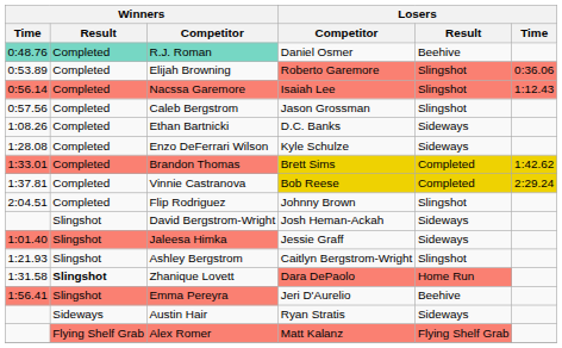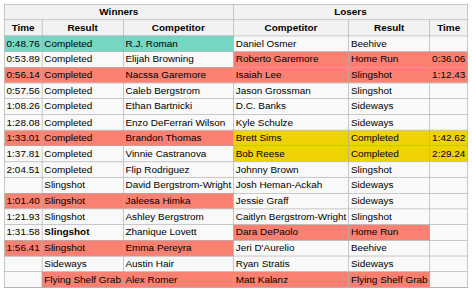 <table class="wikitable sortable mw-collapsible">
 <tr>
 <th Colspan="3">Winners</th>
 <th Colspan="3">Losers</th>
 </tr>
 <tr>
 <th>Time</th>
 <th>Result</th>
 <th>Competitor</th>
 <th>Competitor</th>
 <th>Result</th>
 <th>Time</th>
 </tr>
 <tr>
 <td style="background-color:#76D7C4">0:48.76</td>
 <td style="background-color:#76D7C4">Completed</td>
 <td style="background-color:#76D7C4">R.J. Roman</td>
 <td>Daniel Osmer</td>
 <td>Beehive</td>
 <td></td>
 </tr>
 <tr>
 <td>0:53.89</td>
 <td>Completed</td>
 <td>Elijah Browning</td>
 <td style="background-color:#FA8072">Roberto Garemore</td>
-<td style="background-color:#FA8072">Slingshot</td>
+<td style="background-color:#FA8072">Home Run</td>
 <td style="background-color:#FA8072">0:36.06</td>
 </tr>
 <tr>
 <td style="background-color:#FA8072">0:56.14</td>
 <td style="background-color:#FA8072">Completed</td>
 <td style="background-color:#FA8072">Nacssa Garemore</td>
 <td style="background-color:#FA8072">Isaiah Lee</td>
 <td style="background-color:#FA8072">Slingshot</td>
 <td style="background-color:#FA8072">1:12.43</td>
 </tr>
 <tr>
 <td>0:57.56</td>
 <td>Completed</td>
 <td>Caleb Bergstrom</td>
 <td>Jason Grossman</td>
 <td>Slingshot</td>
 <td></td>
 </tr>
 <tr>
 <td>1:08.26</td>
 <td>Completed</td>
 <td>Ethan Bartnicki</td>
 <td>D.C. Banks</td>
 <td>Sideways</td>
 <td></td>
 </tr>
 <tr>
 <td>1:28.08</td>
 <td>Completed</td>
 <td>Enzo DeFerrari Wilson</td>
 <td>Kyle Schulze</td>
 <td>Sideways</td>
 <td></td>
 </tr>
 <tr>
 <td style="background-color:#FA8072">1:33.01</td>
 <td style="background-color:#FA8072">Completed</td>
 <td style="background-color:#FA8072">Brandon Thomas</td>
 <td style="background-color:#EED202">Brett Sims</td>
 <td style="background-color:#EED202">Completed</td>
 <td style="background-color:#EED202">1:42.62</td>
 </tr>
 <tr>
 <td>1:37.81</td>
 <td>Completed</td>
 <td>Vinnie Castranova</td>
 <td style="background-color:#EED202">Bob Reese</td>
 <td style="background-color:#EED202">Completed</td>
 <td style="background-color:#EED202">2:29.24</td>
 </tr>
 <tr>
 <td>2:04.51</td>
 <td>Completed</td>
 <td>Flip Rodriguez</td>
 <td>Johnny Brown</td>
 <td>Slingshot</td>
 <td></td>
 </tr>
 <tr>
 <td></td>
 <td>Slingshot</td>
 <td>David Bergstrom-Wright</td>
 <td>Josh Heman-Ackah</td>
 <td>Sideways</td>
 <td></td>
 </tr>
 <tr>
 <td style="background-color:#FA8072">1:01.40</td>
 <td style="background-color:#FA8072">Slingshot</td>
 <td style="background-color:#FA8072">Jaleesa Himka</td>
 <td>Jessie Graff</td>
 <td>Sideways</td>
 <td></td>
 </tr>
 <tr>
 <td>1:21.93</td>
 <td>Slingshot</td>
 <td>Ashley Bergstrom</td>
 <td>Caitlyn Bergstrom-Wright</td>
 <td>Slingshot</td>
 <td></td>
 </tr>
 <tr>
 <td>1:31.58</td>
 <td><strong>Slingshot</strong></td>
 <td>Zhanique Lovett</td>
 <td style="background-color:#FA8072">Dara DePaolo</td>
 <td style="background-color:#FA8072">Home Run</td>
 <td></td>
 </tr>
 <tr>
 <td style="background-color:#FA8072">1:56.41</td>
 <td style="background-color:#FA8072">Slingshot</td>
 <td style="background-color:#FA8072">Emma Pereyra</td>
 <td>Jeri D'Aurelio</td>
 <td>Beehive</td>
 <td></td>
 </tr>
 <tr>
 <td></td>
 <td>Sideways</td>
 <td>Austin Hair</td>
 <td>Ryan Stratis</td>
 <td>Sideways</td>
 <td></td>
 </tr>
 <tr>
 <td></td>
 <td style="background-color:#FA8072">Flying Shelf Grab</td>
 <td style="background-color:#FA8072">Alex Romer</td>
 <td style="background-color:#FA8072">Matt Kalanz</td>
 <td style="background-color:#FA8072">Flying Shelf Grab</td>
 <td></td>
 </tr>
 <tr>
 </tr>
 </table>
